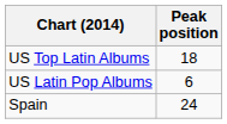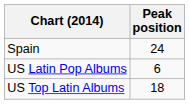 <table class="wikitable sortable">
 <tr>
 <th align="left">Chart (2014)</th>
 <th align="center">Peak<br>position</th>
 </tr>
 <tr>
-<td align="left">US <a href='#'>Top Latin Albums</a></td>
-<td align="center">18</td>
+<td align="left">Spain</td>
+<td align="center">24</td>
 </tr>
 <tr>
 <td align="left">US <a href='#'>Latin Pop Albums</a></td>
 <td align="center">6</td>
 </tr>
 <tr>
-<td align="left">Spain</td>
-<td align="center">24</td>
+<td align="left">US <a href='#'>Top Latin Albums</a></td>
+<td align="center">18</td>
 </tr>
 </table>
